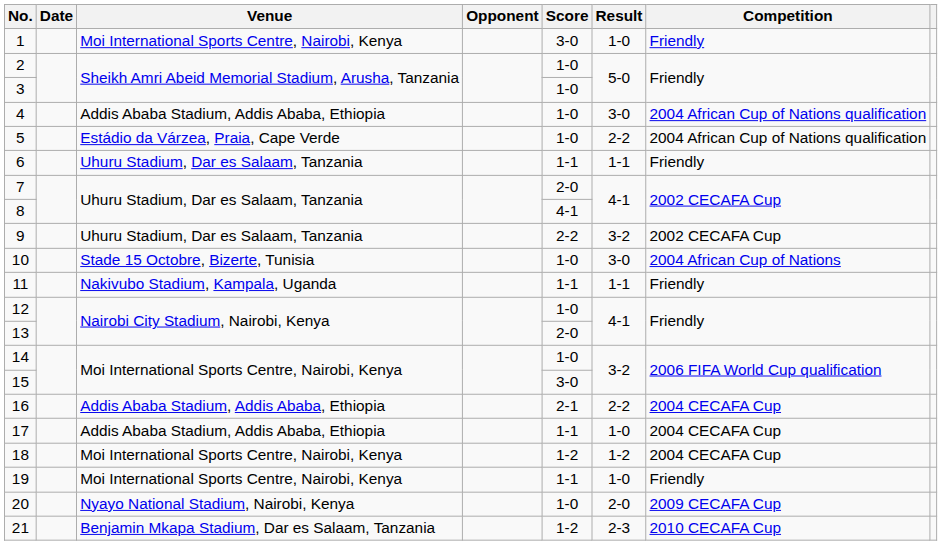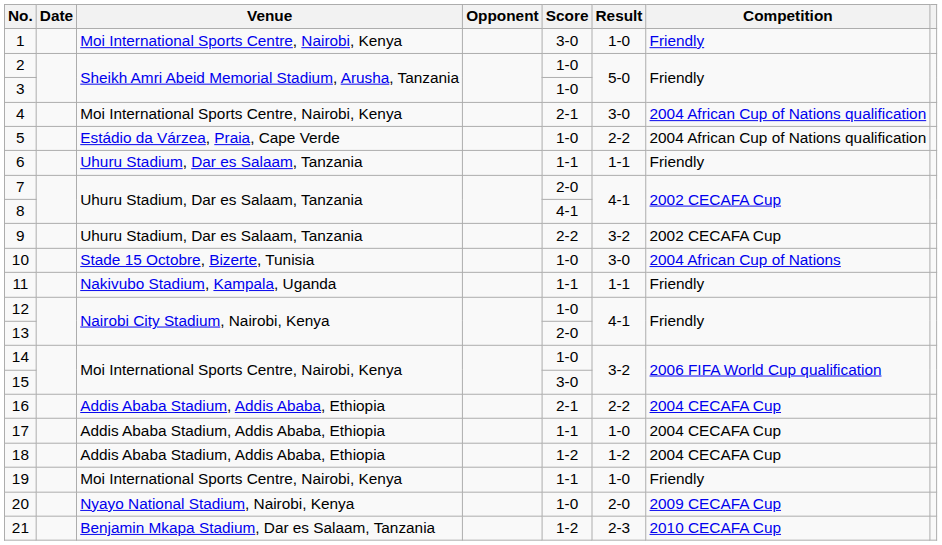 <table class="wikitable sortable">
 <tr>
 <th scope="col">No.</th>
 <th scope="col">Date</th>
 <th scope="col">Venue</th>
 <th scope="col">Opponent</th>
 <th scope="col">Score</th>
 <th scope="col">Result</th>
 <th scope="col">Competition</th>
 <th scope="col" class="unsortable"></th>
 </tr>
 <tr>
 <td style="text-align:center">1</td>
 <td></td>
 <td><a href='#'>Moi International Sports Centre</a>, <a href='#'>Nairobi</a>, Kenya</td>
 <td></td>
 <td style="text-align:center">3-0</td>
 <td style="text-align:center">1-0</td>
 <td><a href='#'>Friendly</a></td>
 <td></td>
 </tr>
 <tr>
 <td style="text-align:center">2</td>
 <td rowspan="2"></td>
 <td rowspan="2"><a href='#'>Sheikh Amri Abeid Memorial Stadium</a>, <a href='#'>Arusha</a>, Tanzania</td>
 <td rowspan="2"></td>
 <td style="text-align:center">1-0</td>
 <td rowspan="2" style="text-align:center">5-0</td>
 <td rowspan="2">Friendly</td>
 <td rowspan="2"></td>
 </tr>
 <tr>
 <td style="text-align:center">3</td>
 <td style="text-align:center">1-0</td>
 </tr>
 <tr>
 <td style="text-align:center">4</td>
 <td></td>
-<td>Addis Ababa Stadium, Addis Ababa, Ethiopia</td>
+<td>Moi International Sports Centre, Nairobi, Kenya</td>
 <td></td>
-<td style="text-align:center">1-0</td>
+<td style="text-align:center">2-1</td>
 <td style="text-align:center">3-0</td>
 <td><a href='#'>2004 African Cup of Nations qualification</a></td>
 <td></td>
 </tr>
 <tr>
 <td style="text-align:center">5</td>
 <td></td>
 <td><a href='#'>Estádio da Várzea</a>, <a href='#'>Praia</a>, Cape Verde</td>
 <td></td>
 <td style="text-align:center">1-0</td>
 <td style="text-align:center">2-2</td>
 <td>2004 African Cup of Nations qualification</td>
 <td></td>
 </tr>
 <tr>
 <td style="text-align:center">6</td>
 <td></td>
 <td><a href='#'>Uhuru Stadium</a>, <a href='#'>Dar es Salaam</a>, Tanzania</td>
 <td></td>
 <td style="text-align:center">1-1</td>
 <td style="text-align:center">1-1</td>
 <td>Friendly</td>
 <td></td>
 </tr>
 <tr>
 <td style="text-align:center">7</td>
 <td rowspan="2"></td>
 <td rowspan="2">Uhuru Stadium, Dar es Salaam, Tanzania</td>
 <td rowspan="2"></td>
 <td style="text-align:center">2-0</td>
 <td rowspan="2" style="text-align:center">4-1</td>
 <td rowspan="2"><a href='#'>2002 CECAFA Cup</a></td>
 <td rowspan="2"></td>
 </tr>
 <tr>
 <td style="text-align:center">8</td>
 <td style="text-align:center">4-1</td>
 </tr>
 <tr>
 <td style="text-align:center">9</td>
 <td></td>
 <td>Uhuru Stadium, Dar es Salaam, Tanzania</td>
 <td></td>
 <td style="text-align:center">2-2</td>
 <td style="text-align:center">3-2</td>
 <td>2002 CECAFA Cup</td>
 <td></td>
 </tr>
 <tr>
 <td style="text-align:center">10</td>
 <td></td>
 <td><a href='#'>Stade 15 Octobre</a>, <a href='#'>Bizerte</a>, Tunisia</td>
 <td></td>
 <td style="text-align:center">1-0</td>
 <td style="text-align:center">3-0</td>
 <td><a href='#'>2004 African Cup of Nations</a></td>
 <td></td>
 </tr>
 <tr>
 <td style="text-align:center">11</td>
 <td></td>
 <td><a href='#'>Nakivubo Stadium</a>, <a href='#'>Kampala</a>, Uganda</td>
 <td></td>
 <td style="text-align:center">1-1</td>
 <td style="text-align:center">1-1</td>
 <td>Friendly</td>
 <td></td>
 </tr>
 <tr>
 <td style="text-align:center">12</td>
 <td rowspan="2"></td>
 <td rowspan="2"><a href='#'>Nairobi City Stadium</a>, Nairobi, Kenya</td>
 <td rowspan="2"></td>
 <td style="text-align:center">1-0</td>
 <td rowspan="2" style="text-align:center">4-1</td>
 <td rowspan="2">Friendly</td>
 <td rowspan="2"></td>
 </tr>
 <tr>
 <td style="text-align:center">13</td>
 <td style="text-align:center">2-0</td>
 </tr>
 <tr>
 <td style="text-align:center">14</td>
 <td rowspan="2"></td>
 <td rowspan="2">Moi International Sports Centre, Nairobi, Kenya</td>
 <td rowspan="2"></td>
 <td style="text-align:center">1-0</td>
 <td rowspan="2" style="text-align:center">3-2</td>
 <td rowspan="2"><a href='#'>2006 FIFA World Cup qualification</a></td>
 <td rowspan="2"></td>
 </tr>
 <tr>
 <td style="text-align:center">15</td>
 <td style="text-align:center">3-0</td>
 </tr>
 <tr>
 <td style="text-align:center">16</td>
 <td></td>
 <td><a href='#'>Addis Ababa Stadium</a>, <a href='#'>Addis Ababa</a>, Ethiopia</td>
 <td></td>
 <td style="text-align:center">2-1</td>
 <td style="text-align:center">2-2</td>
 <td><a href='#'>2004 CECAFA Cup</a></td>
 <td></td>
 </tr>
 <tr>
 <td style="text-align:center">17</td>
 <td></td>
 <td>Addis Ababa Stadium, Addis Ababa, Ethiopia</td>
 <td></td>
 <td style="text-align:center">1-1</td>
 <td style="text-align:center">1-0</td>
 <td>2004 CECAFA Cup</td>
 <td></td>
 </tr>
 <tr>
 <td style="text-align:center">18</td>
 <td></td>
-<td>Moi International Sports Centre, Nairobi, Kenya</td>
+<td>Addis Ababa Stadium, Addis Ababa, Ethiopia</td>
 <td></td>
 <td style="text-align:center">1-2</td>
 <td style="text-align:center">1-2</td>
 <td>2004 CECAFA Cup</td>
 <td></td>
 </tr>
 <tr>
 <td style="text-align:center">19</td>
 <td></td>
 <td>Moi International Sports Centre, Nairobi, Kenya</td>
 <td></td>
 <td style="text-align:center">1-1</td>
 <td style="text-align:center">1-0</td>
 <td>Friendly</td>
 <td></td>
 </tr>
 <tr>
 <td style="text-align:center">20</td>
 <td></td>
 <td><a href='#'>Nyayo National Stadium</a>, Nairobi, Kenya</td>
 <td></td>
 <td style="text-align:center">1-0</td>
 <td style="text-align:center">2-0</td>
 <td><a href='#'>2009 CECAFA Cup</a></td>
 <td></td>
 </tr>
 <tr>
 <td style="text-align:center">21</td>
 <td></td>
 <td><a href='#'>Benjamin Mkapa Stadium</a>, Dar es Salaam, Tanzania</td>
 <td></td>
 <td style="text-align:center">1-2</td>
 <td style="text-align:center">2-3</td>
 <td><a href='#'>2010 CECAFA Cup</a></td>
 <td></td>
 </tr>
 </table>
